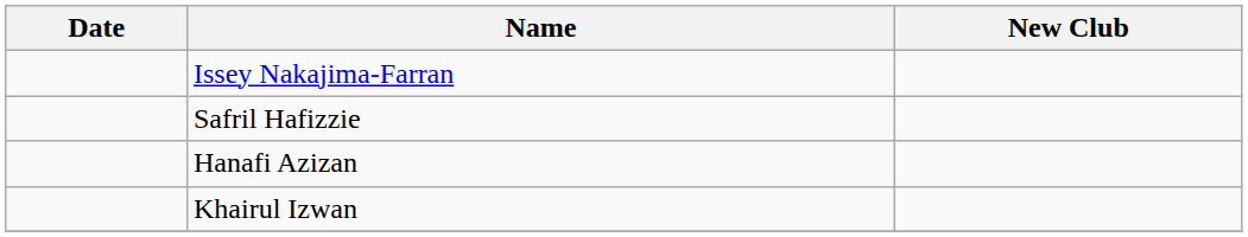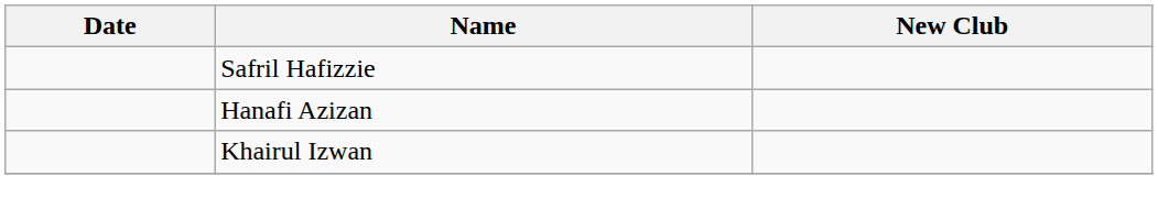 <table class="wikitable sortable" style="width:55%; text-align:center; text-align:left;">
 <tr>
 <th>Date</th>
 <th>Name</th>
 <th>New Club</th>
-</tr>
-<tr>
-<td></td>
-<td> <a href='#'>Issey Nakajima-Farran</a></td>
-<td></td>
 </tr>
 <tr>
 <td></td>
 <td> Safril Hafizzie</td>
 <td></td>
 </tr>
 <tr>
 <td></td>
 <td> Hanafi Azizan</td>
 <td></td>
 </tr>
 <tr>
 <td></td>
 <td> Khairul Izwan</td>
 <td></td>
 </tr>
 <tr>
 </tr>
 </table>
